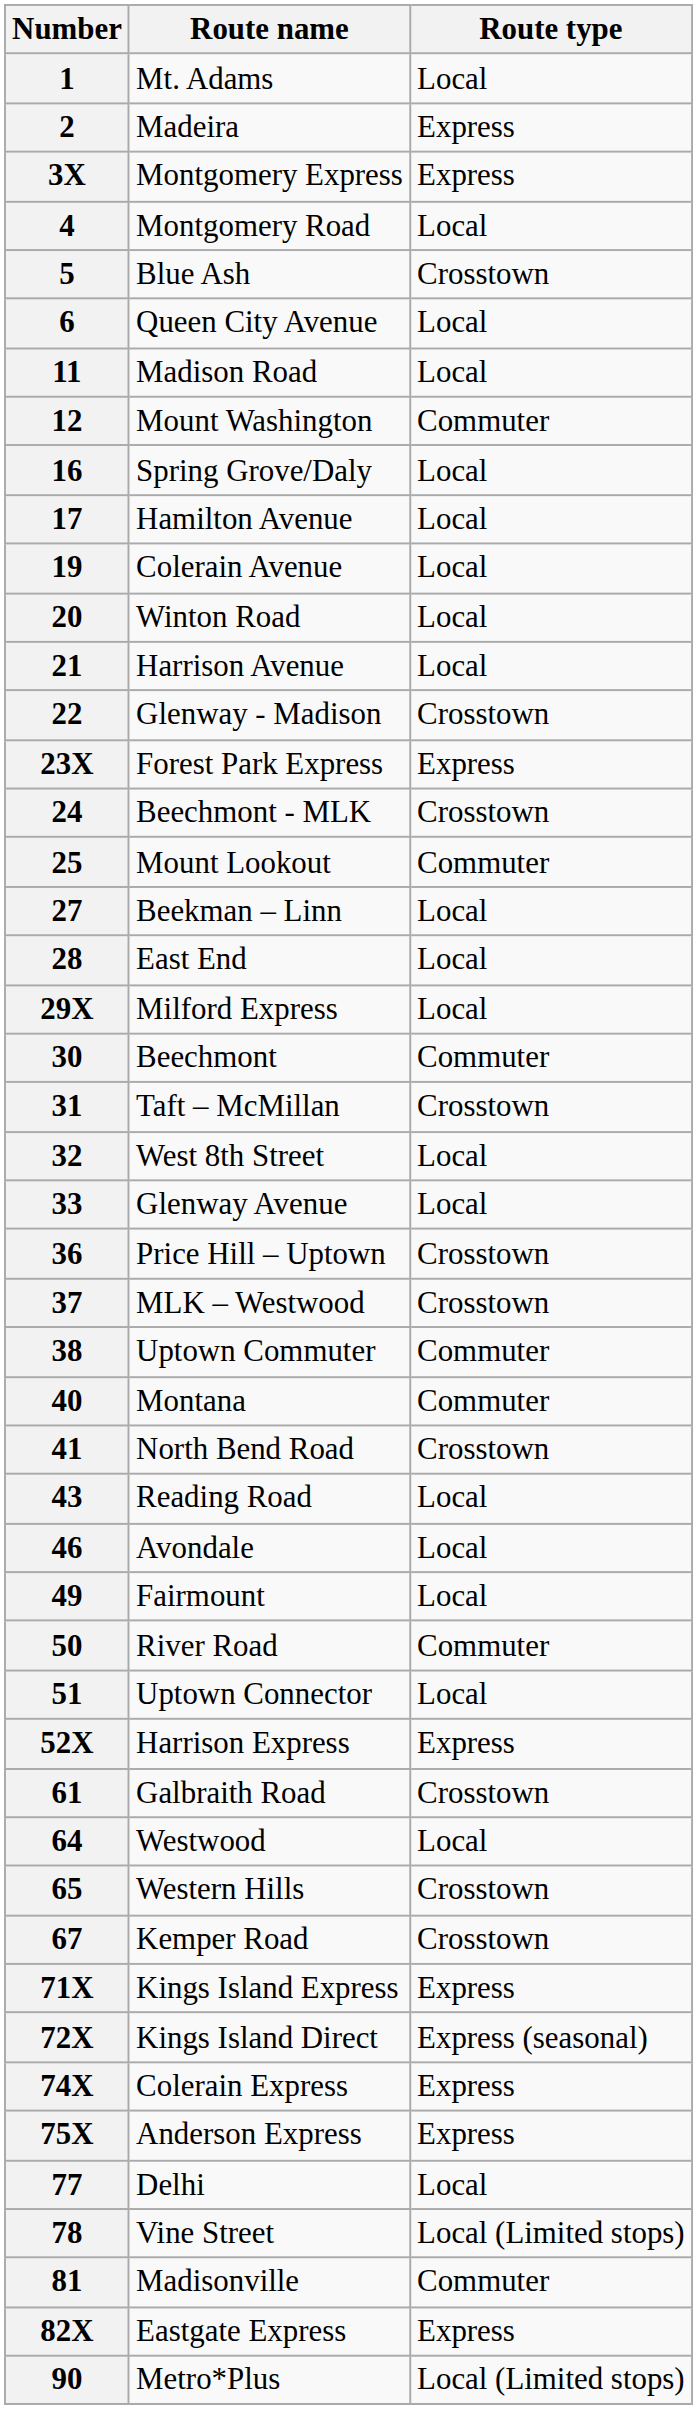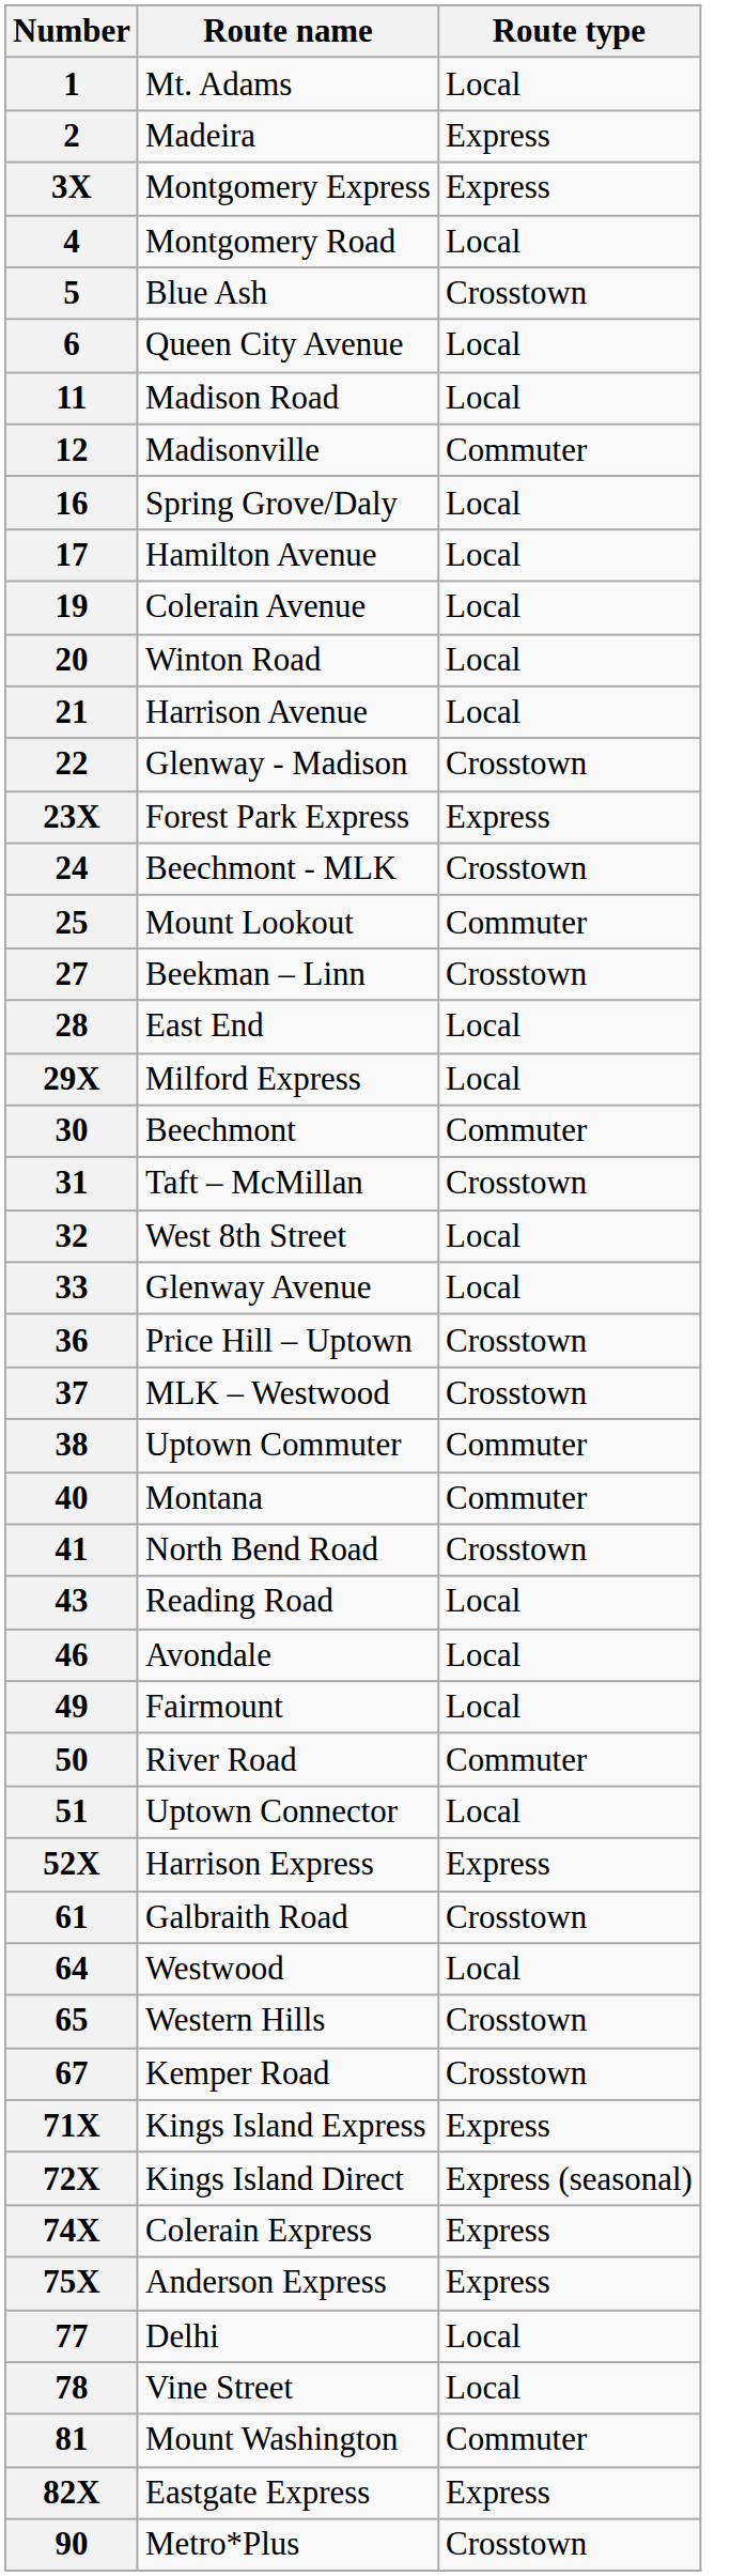 <table class="wikitable">
 <tr>
 <th>Number</th>
 <th>Route name</th>
 <th>Route type</th>
 </tr>
 <tr>
 <th>1</th>
 <td>Mt. Adams</td>
 <td>Local</td>
 </tr>
 <tr>
 <th>2</th>
 <td>Madeira</td>
 <td>Express</td>
 </tr>
 <tr>
 <th>3X</th>
 <td>Montgomery Express</td>
 <td>Express</td>
 </tr>
 <tr>
 <th>4</th>
 <td>Montgomery Road</td>
 <td>Local</td>
 </tr>
 <tr>
 <th>5</th>
 <td>Blue Ash</td>
 <td>Crosstown</td>
 </tr>
 <tr>
 <th>6</th>
 <td>Queen City Avenue</td>
 <td>Local</td>
 </tr>
 <tr>
 <th>11</th>
 <td>Madison Road</td>
 <td>Local</td>
 </tr>
 <tr>
 <th>12</th>
-<td>Mount Washington</td>
+<td>Madisonville</td>
 <td>Commuter</td>
 </tr>
 <tr>
 <th>16</th>
 <td>Spring Grove/Daly</td>
 <td>Local</td>
 </tr>
 <tr>
 <th>17</th>
 <td>Hamilton Avenue</td>
 <td>Local</td>
 </tr>
 <tr>
 <th>19</th>
 <td>Colerain Avenue</td>
 <td>Local</td>
 </tr>
 <tr>
 <th>20</th>
 <td>Winton Road</td>
 <td>Local</td>
 </tr>
 <tr>
 <th>21</th>
 <td>Harrison Avenue</td>
 <td>Local</td>
 </tr>
 <tr>
 <th>22</th>
 <td>Glenway - Madison</td>
 <td>Crosstown</td>
 </tr>
 <tr>
 <th>23X</th>
 <td>Forest Park Express</td>
 <td>Express</td>
 </tr>
 <tr>
 <th>24</th>
 <td>Beechmont - MLK</td>
 <td>Crosstown</td>
 </tr>
 <tr>
 <th>25</th>
 <td>Mount Lookout</td>
 <td>Commuter</td>
 </tr>
 <tr>
 <th>27</th>
 <td>Beekman – Linn</td>
-<td>Local</td>
+<td>Crosstown</td>
 </tr>
 <tr>
 <th>28</th>
 <td>East End</td>
 <td>Local</td>
 </tr>
 <tr>
 <th>29X</th>
 <td>Milford Express</td>
 <td>Local</td>
 </tr>
 <tr>
 <th>30</th>
 <td>Beechmont</td>
 <td>Commuter</td>
 </tr>
 <tr>
 <th>31</th>
 <td>Taft – McMillan</td>
 <td>Crosstown</td>
 </tr>
 <tr>
 <th>32</th>
 <td>West 8th Street</td>
 <td>Local</td>
 </tr>
 <tr>
 <th>33</th>
 <td>Glenway Avenue</td>
 <td>Local</td>
 </tr>
 <tr>
 <th>36</th>
 <td>Price Hill – Uptown</td>
 <td>Crosstown</td>
 </tr>
 <tr>
 <th>37</th>
 <td>MLK – Westwood</td>
 <td>Crosstown</td>
 </tr>
 <tr>
 <th>38</th>
 <td>Uptown Commuter</td>
 <td>Commuter</td>
 </tr>
 <tr>
 <th>40</th>
 <td>Montana</td>
 <td>Commuter</td>
 </tr>
 <tr>
 <th>41</th>
 <td>North Bend Road</td>
 <td>Crosstown</td>
 </tr>
 <tr>
 <th>43</th>
 <td>Reading Road</td>
 <td>Local</td>
 </tr>
 <tr>
 <th>46</th>
 <td>Avondale</td>
 <td>Local</td>
 </tr>
 <tr>
 <th>49</th>
 <td>Fairmount</td>
 <td>Local</td>
 </tr>
 <tr>
 <th>50</th>
 <td>River Road</td>
 <td>Commuter</td>
 </tr>
 <tr>
 <th>51</th>
 <td>Uptown Connector</td>
 <td>Local</td>
 </tr>
 <tr>
 <th>52X</th>
 <td>Harrison Express</td>
 <td>Express</td>
 </tr>
 <tr>
 <th>61</th>
 <td>Galbraith Road</td>
 <td>Crosstown</td>
 </tr>
 <tr>
 <th>64</th>
 <td>Westwood</td>
 <td>Local</td>
 </tr>
 <tr>
 <th>65</th>
 <td>Western Hills</td>
 <td>Crosstown</td>
 </tr>
 <tr>
 <th>67</th>
 <td>Kemper Road</td>
 <td>Crosstown</td>
 </tr>
 <tr>
 <th>71X</th>
 <td>Kings Island Express</td>
 <td>Express</td>
 </tr>
 <tr>
 <th>72X</th>
 <td>Kings Island Direct</td>
 <td>Express (seasonal)</td>
 </tr>
 <tr>
 <th>74X</th>
 <td>Colerain Express</td>
 <td>Express</td>
 </tr>
 <tr>
 <th>75X</th>
 <td>Anderson Express</td>
 <td>Express</td>
 </tr>
 <tr>
 <th>77</th>
 <td>Delhi</td>
 <td>Local</td>
 </tr>
 <tr>
 <th>78</th>
 <td>Vine Street</td>
-<td>Local (Limited stops)</td>
+<td>Local</td>
 </tr>
 <tr>
 <th>81</th>
-<td>Madisonville</td>
+<td>Mount Washington</td>
 <td>Commuter</td>
 </tr>
 <tr>
 <th>82X</th>
 <td>Eastgate Express</td>
 <td>Express</td>
 </tr>
 <tr>
 <th>90</th>
 <td>Metro*Plus</td>
-<td>Local (Limited stops)</td>
+<td>Crosstown</td>
 </tr>
 <tr>
 </tr>
 </table>
